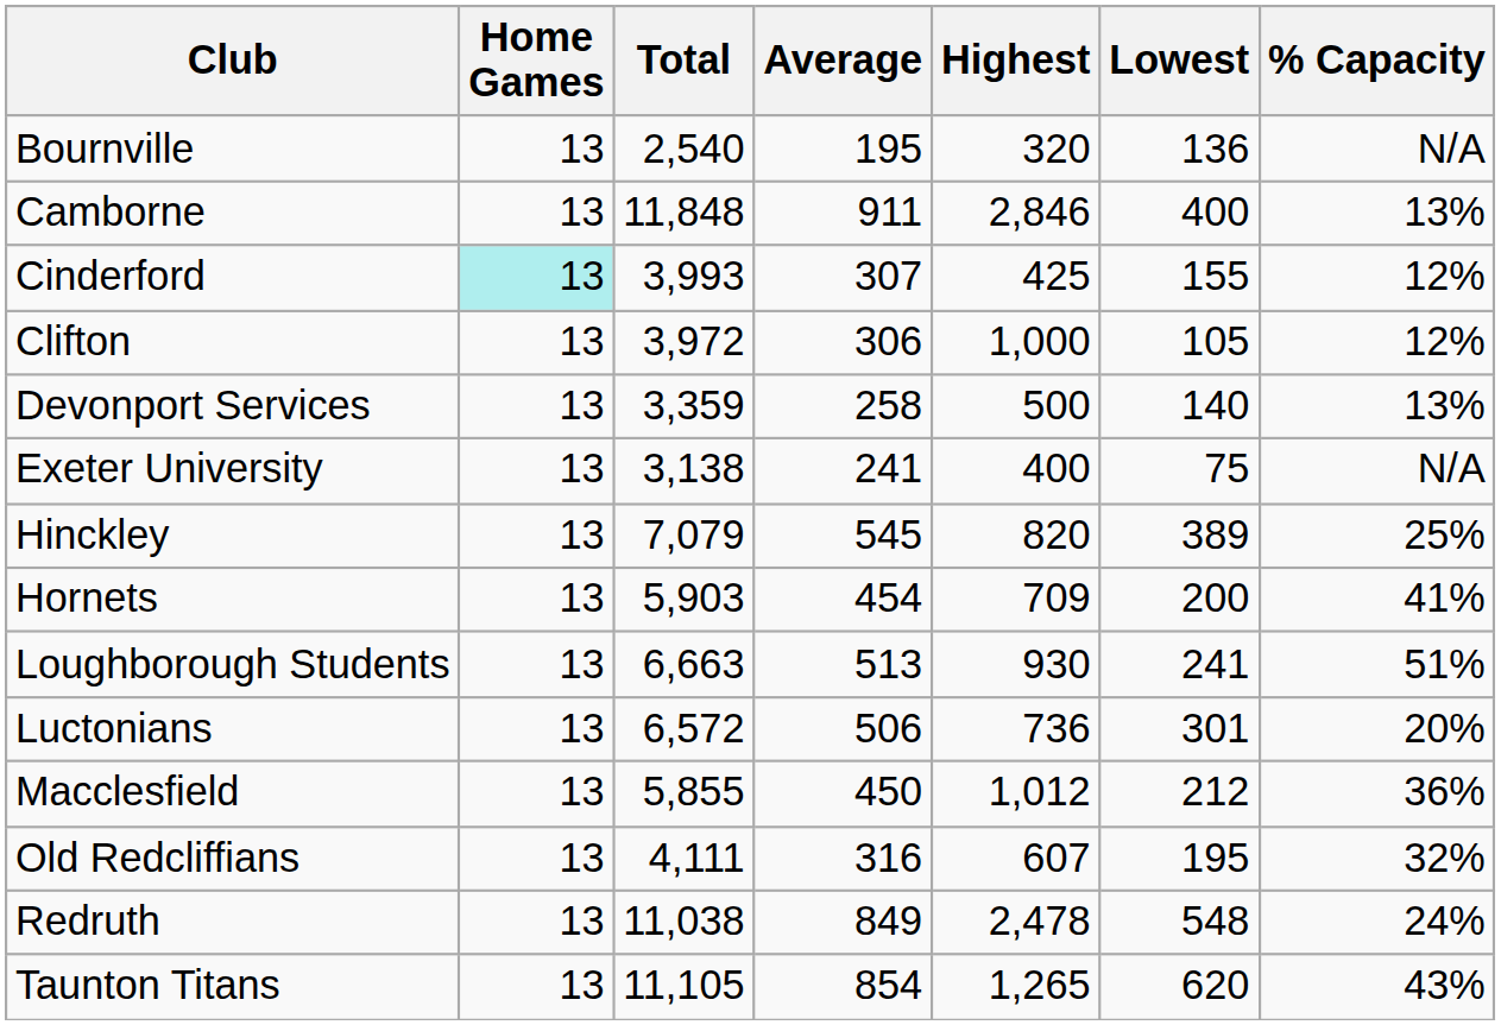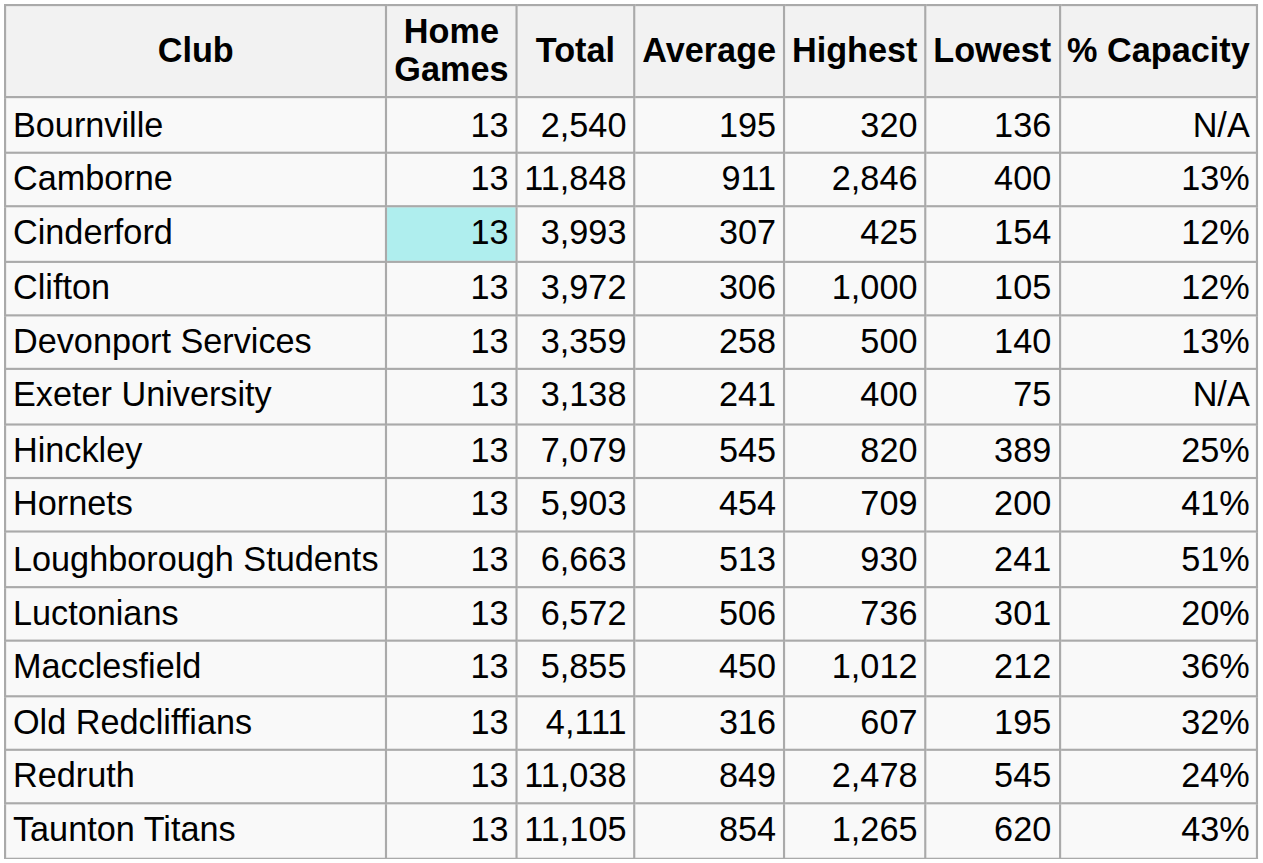 <table class="wikitable sortable" style="text-align:right">
 <tr>
 <th>Club</th>
 <th>Home<br>Games</th>
 <th>Total</th>
 <th>Average</th>
 <th>Highest</th>
 <th>Lowest</th>
 <th>% Capacity</th>
 </tr>
 <tr>
 <td style="text-align:left">Bournville</td>
 <td>13</td>
 <td>2,540</td>
 <td>195</td>
 <td>320</td>
 <td>136</td>
 <td>N/A</td>
 </tr>
 <tr>
 <td style="text-align:left">Camborne</td>
 <td>13</td>
 <td>11,848</td>
 <td>911</td>
 <td>2,846</td>
 <td>400</td>
 <td>13%</td>
 </tr>
 <tr>
 <td style="text-align:left">Cinderford</td>
 <td style="background: paleturquoise;">13</td>
 <td>3,993</td>
 <td>307</td>
 <td>425</td>
-<td>155</td>
+<td>154</td>
 <td>12%</td>
 </tr>
 <tr>
 <td style="text-align:left">Clifton</td>
 <td>13</td>
 <td>3,972</td>
 <td>306</td>
 <td>1,000</td>
 <td>105</td>
 <td>12%</td>
 </tr>
 <tr>
 <td style="text-align:left">Devonport Services</td>
 <td>13</td>
 <td>3,359</td>
 <td>258</td>
 <td>500</td>
 <td>140</td>
 <td>13%</td>
 </tr>
 <tr>
 <td style="text-align:left">Exeter University</td>
 <td>13</td>
 <td>3,138</td>
 <td>241</td>
 <td>400</td>
 <td>75</td>
 <td>N/A</td>
 </tr>
 <tr>
 <td style="text-align:left">Hinckley</td>
 <td>13</td>
 <td>7,079</td>
 <td>545</td>
 <td>820</td>
 <td>389</td>
 <td>25%</td>
 </tr>
 <tr>
 <td style="text-align:left">Hornets</td>
 <td>13</td>
 <td>5,903</td>
 <td>454</td>
 <td>709</td>
 <td>200</td>
 <td>41%</td>
 </tr>
 <tr>
 <td style="text-align:left">Loughborough Students</td>
 <td>13</td>
 <td>6,663</td>
 <td>513</td>
 <td>930</td>
 <td>241</td>
 <td>51%</td>
 </tr>
 <tr>
 <td style="text-align:left">Luctonians</td>
 <td>13</td>
 <td>6,572</td>
 <td>506</td>
 <td>736</td>
 <td>301</td>
 <td>20%</td>
 </tr>
 <tr>
 <td style="text-align:left">Macclesfield</td>
 <td>13</td>
 <td>5,855</td>
 <td>450</td>
 <td>1,012</td>
 <td>212</td>
 <td>36%</td>
 </tr>
 <tr>
 <td style="text-align:left">Old Redcliffians</td>
 <td>13</td>
 <td>4,111</td>
 <td>316</td>
 <td>607</td>
 <td>195</td>
 <td>32%</td>
 </tr>
 <tr>
 <td style="text-align:left">Redruth</td>
 <td>13</td>
 <td>11,038</td>
 <td>849</td>
 <td>2,478</td>
-<td>548</td>
+<td>545</td>
 <td>24%</td>
 </tr>
 <tr>
 <td style="text-align:left">Taunton Titans</td>
 <td>13</td>
 <td>11,105</td>
 <td>854</td>
 <td>1,265</td>
 <td>620</td>
 <td>43%</td>
 </tr>
 <tr>
 </tr>
 </table>
